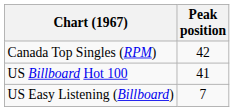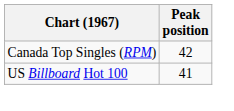 <table class="wikitable">
 <tr>
 <th>Chart (1967)</th>
 <th>Peak<br>position</th>
 </tr>
 <tr>
 <td>Canada Top Singles (<em><a href='#'>RPM</a></em>)</td>
 <td align="center">42</td>
 </tr>
 <tr>
 <td>US <em><a href='#'>Billboard</a></em> <a href='#'>Hot 100</a></td>
 <td align="center">41</td>
 </tr>
-<tr>
-<td>US Easy Listening (<em><a href='#'>Billboard</a></em>)</td>
-<td align="center">7</td>
-</tr>
 </table>
